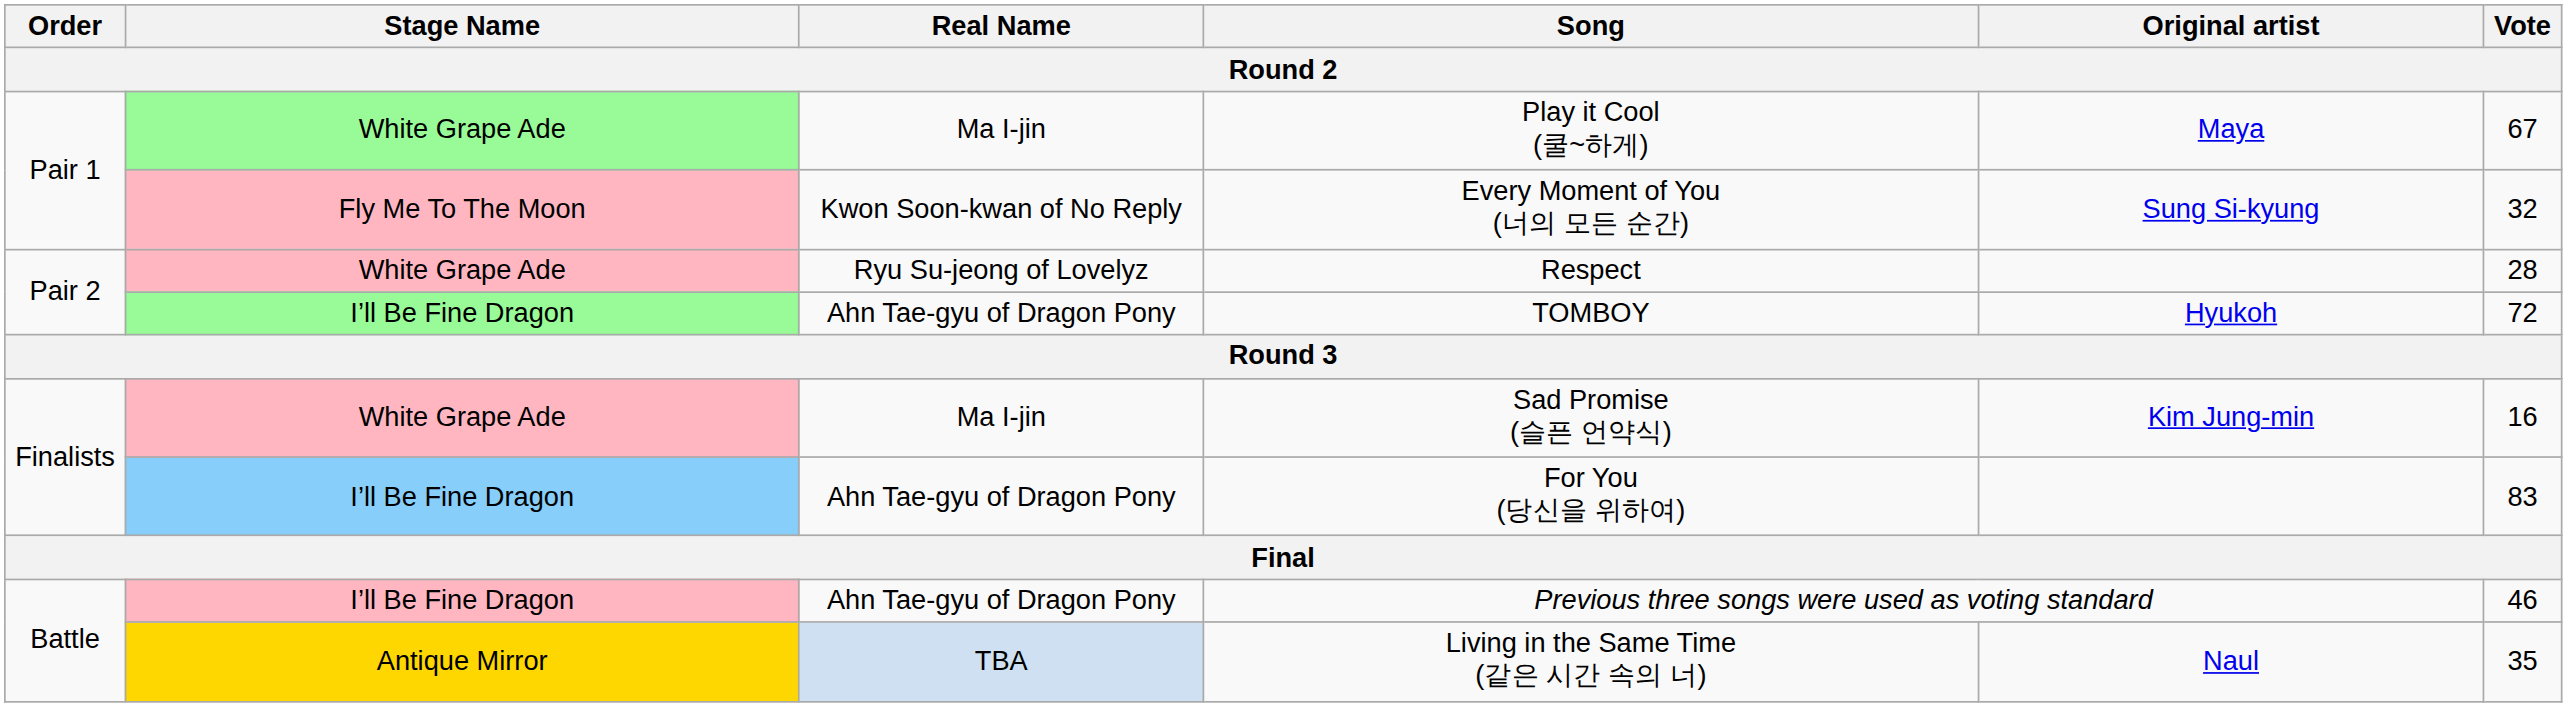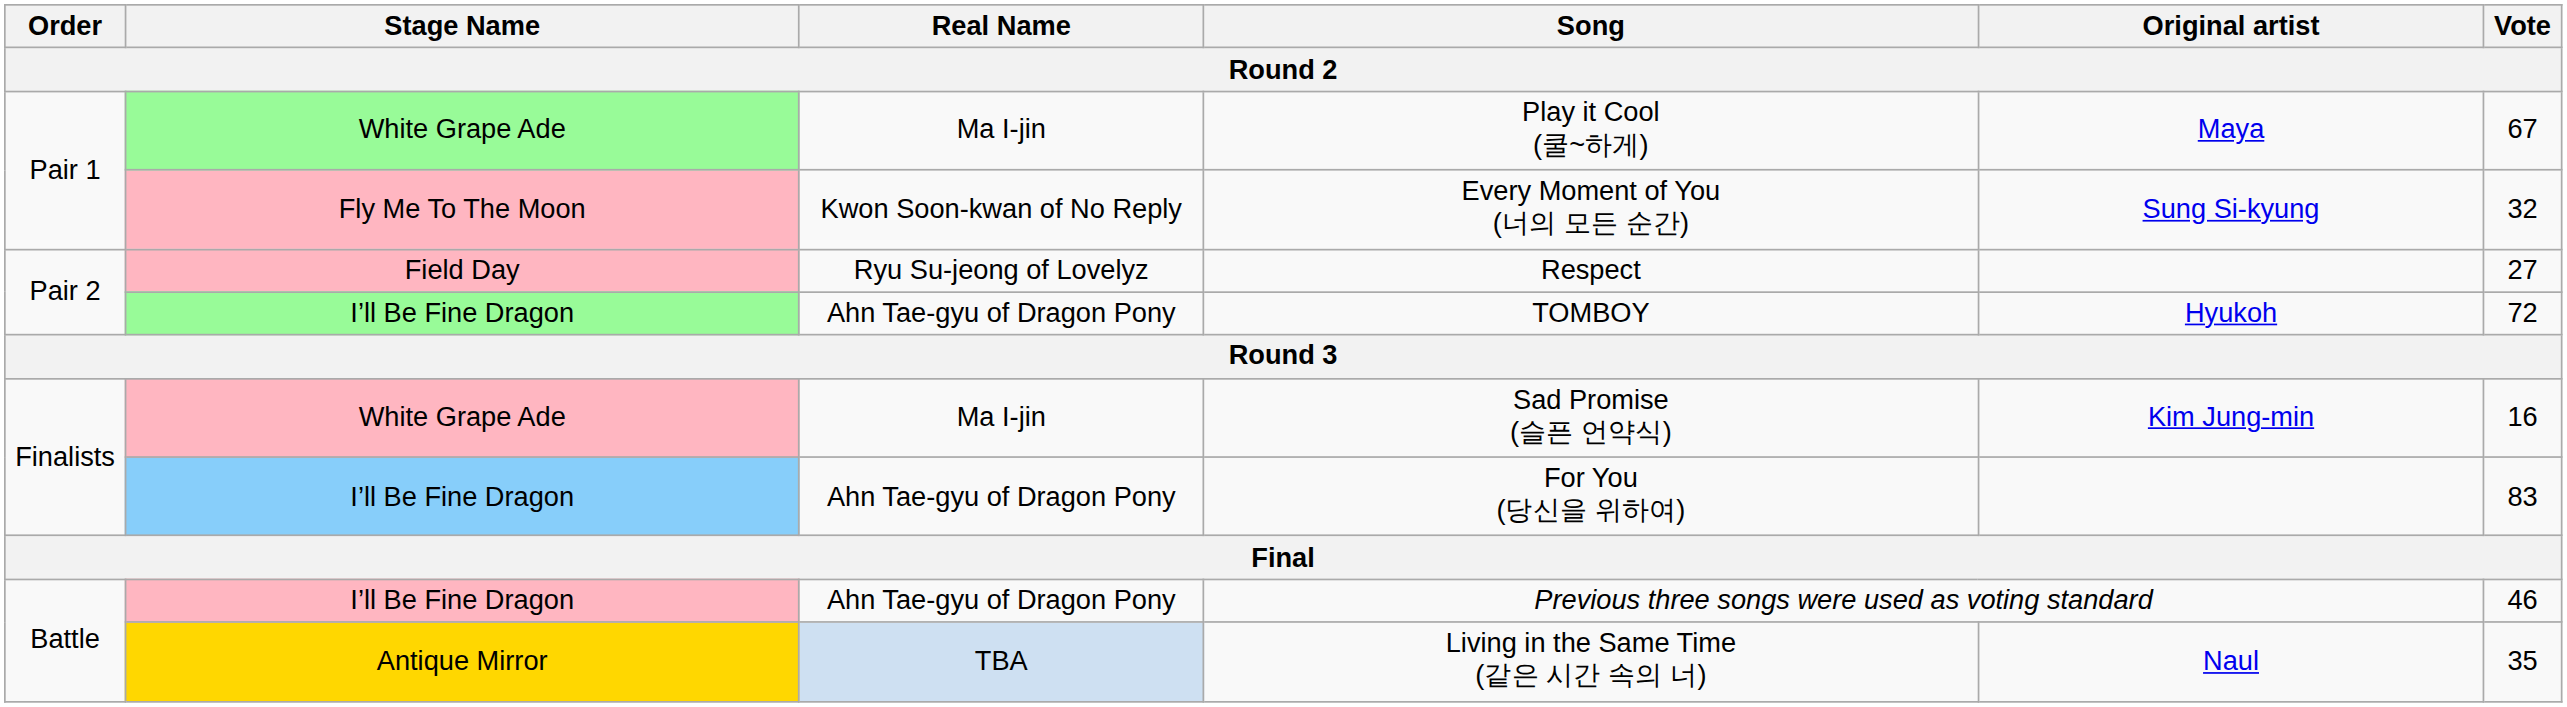 <table class="wikitable" style="text-align:center; width:95%;">
 <tr>
 <th style="width:1%">Order</th>
 <th style="width:20%;">Stage Name</th>
 <th style="width:12%">Real Name</th>
 <th style="width:23%;">Song</th>
 <th style="width:15%;">Original artist</th>
 <th style="width:1%;">Vote</th>
 </tr>
 <tr>
 <th colspan=6>Round 2</th>
 </tr>
 <tr>
 <td rowspan=2>Pair 1</td>
 <td bgcolor="palegreen">White Grape Ade</td>
 <td>Ma I-jin</td>
 <td>Play it Cool<br>(쿨~하게)</td>
 <td><a href='#'>Maya</a></td>
 <td>67</td>
 </tr>
 <tr>
 <td bgcolor="lightpink">Fly Me To The Moon</td>
 <td>Kwon Soon-kwan of No Reply</td>
 <td>Every Moment of You<br>(너의 모든 순간)</td>
 <td><a href='#'>Sung Si-kyung</a></td>
 <td>32</td>
 </tr>
 <tr>
 <td rowspan=2>Pair 2</td>
-<td bgcolor="lightpink">White Grape Ade</td>
+<td bgcolor="lightpink">Field Day</td>
 <td>Ryu Su-jeong of Lovelyz</td>
 <td>Respect</td>
 <td></td>
-<td>28</td>
+<td>27</td>
 </tr>
 <tr>
 <td bgcolor="palegreen">I’ll Be Fine Dragon</td>
 <td>Ahn Tae-gyu of Dragon Pony</td>
 <td>TOMBOY</td>
 <td><a href='#'>Hyukoh</a></td>
 <td>72</td>
 </tr>
 <tr>
 <th colspan=6>Round 3</th>
 </tr>
 <tr>
 <td rowspan=2>Finalists</td>
 <td bgcolor="lightpink">White Grape Ade</td>
 <td>Ma I-jin</td>
 <td>Sad Promise<br>(슬픈 언약식)</td>
 <td><a href='#'>Kim Jung-min</a></td>
 <td>16</td>
 </tr>
 <tr>
 <td bgcolor="lightskyblue">I’ll Be Fine Dragon</td>
 <td>Ahn Tae-gyu of Dragon Pony</td>
 <td>For You<br>(당신을 위하여)</td>
 <td></td>
 <td>83</td>
 </tr>
 <tr>
 <th colspan=6>Final</th>
 </tr>
 <tr>
 <td rowspan=2>Battle</td>
 <td bgcolor="lightpink">I’ll Be Fine Dragon</td>
 <td>Ahn Tae-gyu of Dragon Pony</td>
 <td colspan=2><em>Previous three songs were used as voting standard</em></td>
 <td>46</td>
 </tr>
 <tr>
 <td bgcolor="gold">Antique Mirror</td>
 <td bgcolor="#CEE0F2">TBA</td>
 <td>Living in the Same Time<br>(같은 시간 속의 너)</td>
 <td><a href='#'>Naul</a></td>
 <td>35</td>
 </tr>
 </table>
